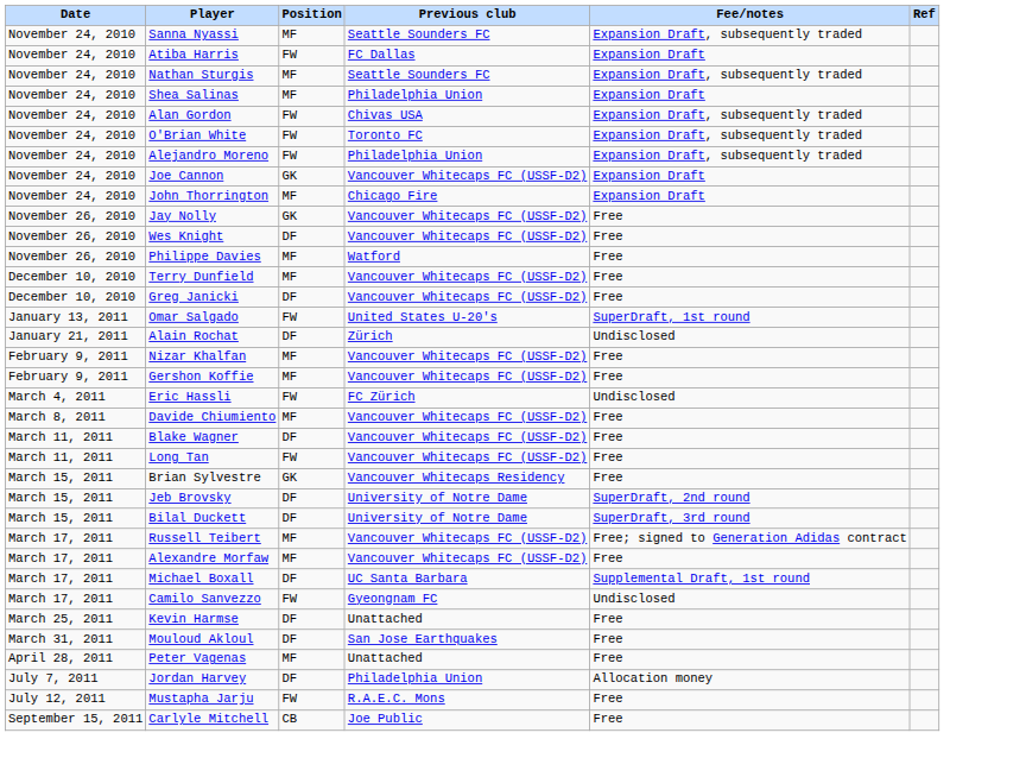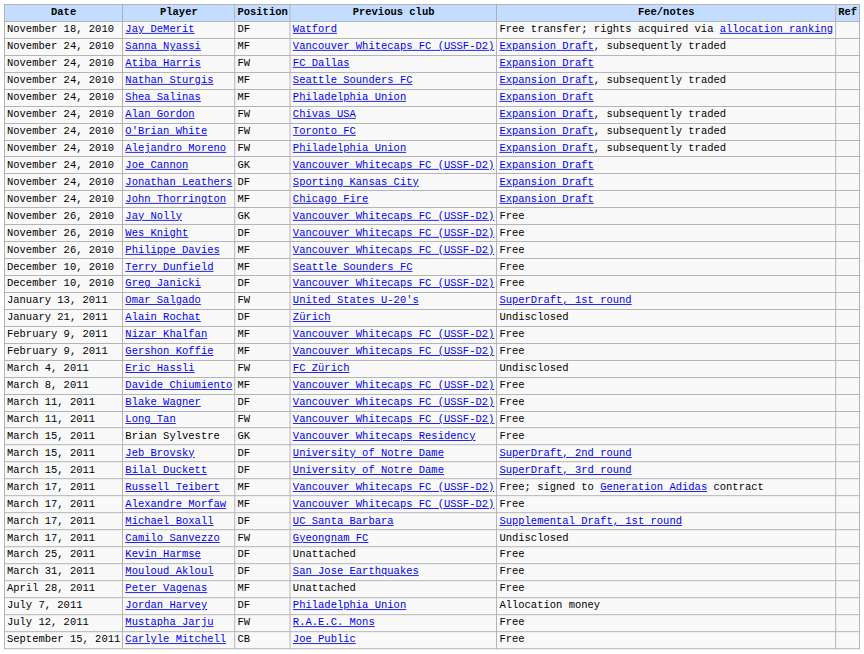 <table class="wikitable" style="text-align:left; font-size:95%;">
 <tr>
 <th style="background:#c2ddff;">Date</th>
 <th style="background:#c2ddff;">Player</th>
 <th style="background:#c2ddff;">Position</th>
 <th style="background:#c2ddff;">Previous club</th>
 <th style="background:#c2ddff;">Fee/notes</th>
 <th style="background:#c2ddff;">Ref</th>
 </tr>
 <tr>
+<td>November 18, 2010</td>
+<td> <a href='#'>Jay DeMerit</a></td>
+<td>DF</td>
+<td> <a href='#'>Watford</a></td>
+<td>Free transfer; rights acquired via <a href='#'>allocation ranking</a></td>
+<td></td>
+</tr>
+<tr>
 <td>November 24, 2010</td>
 <td> <a href='#'>Sanna Nyassi</a></td>
 <td>MF</td>
-<td> <a href='#'>Seattle Sounders FC</a></td>
+<td> <a href='#'>Vancouver Whitecaps FC (USSF-D2)</a></td>
 <td><a href='#'>Expansion Draft</a>, subsequently traded</td>
 <td></td>
 </tr>
 <tr>
 <td>November 24, 2010</td>
 <td> <a href='#'>Atiba Harris</a></td>
 <td>FW</td>
 <td> <a href='#'>FC Dallas</a></td>
 <td><a href='#'>Expansion Draft</a></td>
 <td></td>
 </tr>
 <tr>
 <td>November 24, 2010</td>
 <td> <a href='#'>Nathan Sturgis</a></td>
 <td>MF</td>
 <td> <a href='#'>Seattle Sounders FC</a></td>
 <td><a href='#'>Expansion Draft</a>, subsequently traded</td>
 <td></td>
 </tr>
 <tr>
 <td>November 24, 2010</td>
 <td> <a href='#'>Shea Salinas</a></td>
 <td>MF</td>
 <td> <a href='#'>Philadelphia Union</a></td>
 <td><a href='#'>Expansion Draft</a></td>
 <td></td>
 </tr>
 <tr>
 <td>November 24, 2010</td>
 <td> <a href='#'>Alan Gordon</a></td>
 <td>FW</td>
 <td> <a href='#'>Chivas USA</a></td>
 <td><a href='#'>Expansion Draft</a>, subsequently traded</td>
 <td></td>
 </tr>
 <tr>
 <td>November 24, 2010</td>
 <td> <a href='#'>O'Brian White</a></td>
 <td>FW</td>
 <td> <a href='#'>Toronto FC</a></td>
 <td><a href='#'>Expansion Draft</a>, subsequently traded</td>
 <td></td>
 </tr>
 <tr>
 <td>November 24, 2010</td>
 <td> <a href='#'>Alejandro Moreno</a></td>
 <td>FW</td>
 <td> <a href='#'>Philadelphia Union</a></td>
 <td><a href='#'>Expansion Draft</a>, subsequently traded</td>
 <td></td>
 </tr>
 <tr>
 <td>November 24, 2010</td>
 <td> <a href='#'>Joe Cannon</a></td>
 <td>GK</td>
 <td> <a href='#'>Vancouver Whitecaps FC (USSF-D2)</a></td>
 <td><a href='#'>Expansion Draft</a></td>
 <td></td>
 </tr>
 <tr>
 <td>November 24, 2010</td>
+<td> <a href='#'>Jonathan Leathers</a></td>
+<td>DF</td>
+<td> <a href='#'>Sporting Kansas City</a></td>
+<td><a href='#'>Expansion Draft</a></td>
+<td></td>
+</tr>
+<tr>
+<td>November 24, 2010</td>
 <td> <a href='#'>John Thorrington</a></td>
 <td>MF</td>
 <td> <a href='#'>Chicago Fire</a></td>
 <td><a href='#'>Expansion Draft</a></td>
 <td></td>
 </tr>
 <tr>
 <td>November 26, 2010</td>
 <td> <a href='#'>Jay Nolly</a></td>
 <td>GK</td>
 <td> <a href='#'>Vancouver Whitecaps FC (USSF-D2)</a></td>
 <td>Free</td>
 <td></td>
 </tr>
 <tr>
 <td>November 26, 2010</td>
 <td> <a href='#'>Wes Knight</a></td>
 <td>DF</td>
 <td> <a href='#'>Vancouver Whitecaps FC (USSF-D2)</a></td>
 <td>Free</td>
 <td></td>
 </tr>
 <tr>
 <td>November 26, 2010</td>
 <td> <a href='#'>Philippe Davies</a></td>
 <td>MF</td>
-<td> <a href='#'>Watford</a></td>
+<td> <a href='#'>Vancouver Whitecaps FC (USSF-D2)</a></td>
 <td>Free</td>
 <td></td>
 </tr>
 <tr>
 <td>December 10, 2010</td>
 <td> <a href='#'>Terry Dunfield</a></td>
 <td>MF</td>
-<td> <a href='#'>Vancouver Whitecaps FC (USSF-D2)</a></td>
+<td> <a href='#'>Seattle Sounders FC</a></td>
 <td>Free</td>
 <td></td>
 </tr>
 <tr>
 <td>December 10, 2010</td>
 <td> <a href='#'>Greg Janicki</a></td>
 <td>DF</td>
 <td> <a href='#'>Vancouver Whitecaps FC (USSF-D2)</a></td>
 <td>Free</td>
 <td></td>
 </tr>
 <tr>
 <td>January 13, 2011</td>
 <td> <a href='#'>Omar Salgado</a></td>
 <td>FW</td>
 <td> <a href='#'>United States U-20's</a></td>
 <td><a href='#'>SuperDraft, 1st round</a></td>
 <td></td>
 </tr>
 <tr>
 <td>January 21, 2011</td>
 <td> <a href='#'>Alain Rochat</a></td>
 <td>DF</td>
 <td> <a href='#'>Zürich</a></td>
 <td>Undisclosed</td>
 <td></td>
 </tr>
 <tr>
 <td>February 9, 2011</td>
 <td> <a href='#'>Nizar Khalfan</a></td>
 <td>MF</td>
 <td> <a href='#'>Vancouver Whitecaps FC (USSF-D2)</a></td>
 <td>Free</td>
 <td></td>
 </tr>
 <tr>
 <td>February 9, 2011</td>
 <td> <a href='#'>Gershon Koffie</a></td>
 <td>MF</td>
 <td> <a href='#'>Vancouver Whitecaps FC (USSF-D2)</a></td>
 <td>Free</td>
 <td></td>
 </tr>
 <tr>
 <td>March 4, 2011</td>
 <td> <a href='#'>Eric Hassli</a></td>
 <td>FW</td>
 <td> <a href='#'>FC Zürich</a></td>
 <td>Undisclosed</td>
 <td></td>
 </tr>
 <tr>
 <td>March 8, 2011</td>
 <td> <a href='#'>Davide Chiumiento</a></td>
 <td>MF</td>
 <td> <a href='#'>Vancouver Whitecaps FC (USSF-D2)</a></td>
 <td>Free</td>
 <td></td>
 </tr>
 <tr>
 <td>March 11, 2011</td>
 <td> <a href='#'>Blake Wagner</a></td>
 <td>DF</td>
 <td> <a href='#'>Vancouver Whitecaps FC (USSF-D2)</a></td>
 <td>Free</td>
 <td></td>
 </tr>
 <tr>
 <td>March 11, 2011</td>
 <td> <a href='#'>Long Tan</a></td>
 <td>FW</td>
 <td> <a href='#'>Vancouver Whitecaps FC (USSF-D2)</a></td>
 <td>Free</td>
 <td></td>
 </tr>
 <tr>
 <td>March 15, 2011</td>
 <td> Brian Sylvestre</td>
 <td>GK</td>
 <td> <a href='#'>Vancouver Whitecaps Residency</a></td>
 <td>Free</td>
 <td></td>
 </tr>
 <tr>
 <td>March 15, 2011</td>
 <td> <a href='#'>Jeb Brovsky</a></td>
 <td>DF</td>
 <td> <a href='#'>University of Notre Dame</a></td>
 <td><a href='#'>SuperDraft, 2nd round</a></td>
 <td></td>
 </tr>
 <tr>
 <td>March 15, 2011</td>
 <td> <a href='#'>Bilal Duckett</a></td>
 <td>DF</td>
 <td> <a href='#'>University of Notre Dame</a></td>
 <td><a href='#'>SuperDraft, 3rd round</a></td>
 <td></td>
 </tr>
 <tr>
 <td>March 17, 2011</td>
 <td> <a href='#'>Russell Teibert</a></td>
 <td>MF</td>
 <td> <a href='#'>Vancouver Whitecaps FC (USSF-D2)</a></td>
 <td>Free; signed to <a href='#'>Generation Adidas</a> contract</td>
 <td></td>
 </tr>
 <tr>
 <td>March 17, 2011</td>
 <td> <a href='#'>Alexandre Morfaw</a></td>
 <td>MF</td>
 <td> <a href='#'>Vancouver Whitecaps FC (USSF-D2)</a></td>
 <td>Free</td>
 <td></td>
 </tr>
 <tr>
 <td>March 17, 2011</td>
 <td> <a href='#'>Michael Boxall</a></td>
 <td>DF</td>
 <td> <a href='#'>UC Santa Barbara</a></td>
 <td><a href='#'>Supplemental Draft, 1st round</a></td>
 <td></td>
 </tr>
 <tr>
 <td>March 17, 2011</td>
 <td> <a href='#'>Camilo Sanvezzo</a></td>
 <td>FW</td>
 <td> <a href='#'>Gyeongnam FC</a></td>
 <td>Undisclosed</td>
 <td></td>
 </tr>
 <tr>
 <td>March 25, 2011</td>
 <td> <a href='#'>Kevin Harmse</a></td>
 <td>DF</td>
 <td>Unattached</td>
 <td>Free</td>
 <td></td>
 </tr>
 <tr>
 <td>March 31, 2011</td>
 <td> <a href='#'>Mouloud Akloul</a></td>
 <td>DF</td>
 <td> <a href='#'>San Jose Earthquakes</a></td>
 <td>Free</td>
 <td></td>
 </tr>
 <tr>
 <td>April 28, 2011</td>
 <td> <a href='#'>Peter Vagenas</a></td>
 <td>MF</td>
 <td>Unattached</td>
 <td>Free</td>
 <td></td>
 </tr>
 <tr>
 <td>July 7, 2011</td>
 <td> <a href='#'>Jordan Harvey</a></td>
 <td>DF</td>
 <td> <a href='#'>Philadelphia Union</a></td>
 <td>Allocation money</td>
 <td></td>
 </tr>
 <tr>
 <td>July 12, 2011</td>
 <td> <a href='#'>Mustapha Jarju</a></td>
 <td>FW</td>
 <td> <a href='#'>R.A.E.C. Mons</a></td>
 <td>Free</td>
 <td></td>
 </tr>
 <tr>
 <td>September 15, 2011</td>
 <td> <a href='#'>Carlyle Mitchell</a></td>
 <td>CB</td>
 <td> <a href='#'>Joe Public</a></td>
 <td>Free</td>
 <td></td>
 </tr>
 </table>
